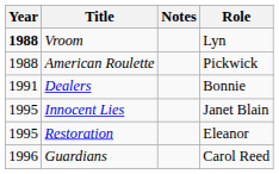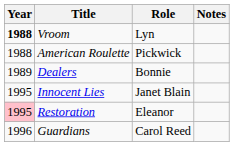 <table class="wikitable sortable">
 <tr>
 <th>Year</th>
 <th>Title</th>
+<th>Role</th>
 <th class="unsortable">Notes</th>
-<th>Role</th>
 </tr>
 <tr>
 <td><strong>1988</strong></td>
 <td><em>Vroom</em></td>
+<td>Lyn</td>
 <td></td>
-<td>Lyn</td>
 </tr>
 <tr>
 <td>1988</td>
 <td><em>American Roulette</em></td>
+<td>Pickwick</td>
 <td></td>
-<td>Pickwick</td>
 </tr>
 <tr>
-<td>1991</td>
+<td>1989</td>
 <td><em><a href='#'>Dealers</a></em></td>
+<td>Bonnie</td>
 <td></td>
-<td>Bonnie</td>
 </tr>
 <tr>
 <td>1995</td>
 <td><em><a href='#'>Innocent Lies</a></em></td>
+<td>Janet Blain</td>
 <td></td>
-<td>Janet Blain</td>
 </tr>
 <tr>
-<td>1995</td>
+<td style="background: pink;">1995</td>
 <td><em><a href='#'>Restoration</a></em></td>
+<td>Eleanor</td>
 <td></td>
-<td>Eleanor</td>
 </tr>
 <tr>
 <td>1996</td>
 <td><em>Guardians</em></td>
+<td>Carol Reed</td>
 <td></td>
-<td>Carol Reed</td>
 </tr>
 </table>
